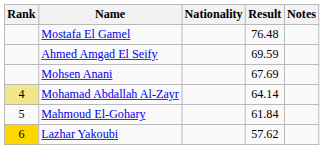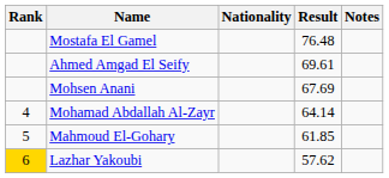 <table class="wikitable sortable" style="text-align:center;font-size:95%">
 <tr>
 <th>Rank</th>
 <th>Name</th>
 <th>Nationality</th>
 <th>Result</th>
 <th>Notes</th>
 </tr>
 <tr>
 <td></td>
 <td align=left><a href='#'>Mostafa El Gamel</a></td>
 <td align=left></td>
 <td>76.48</td>
 <td></td>
 </tr>
 <tr>
 <td></td>
 <td align=left><a href='#'>Ahmed Amgad El Seify</a></td>
 <td align=left></td>
-<td>69.59</td>
+<td>69.61</td>
 <td></td>
 </tr>
 <tr>
 <td></td>
 <td align=left><a href='#'>Mohsen Anani</a></td>
 <td align=left></td>
 <td>67.69</td>
 <td></td>
 </tr>
 <tr>
-<td style="background: khaki;">4</td>
+<td>4</td>
 <td align=left><a href='#'>Mohamad Abdallah Al-Zayr</a></td>
 <td align=left></td>
 <td>64.14</td>
 <td></td>
 </tr>
 <tr>
 <td>5</td>
 <td align=left><a href='#'>Mahmoud El-Gohary</a></td>
 <td align=left></td>
-<td>61.84</td>
+<td>61.85</td>
 <td></td>
 </tr>
 <tr>
 <td style="background: gold;">6</td>
 <td align=left><a href='#'>Lazhar Yakoubi</a></td>
 <td align=left></td>
 <td>57.62</td>
 <td></td>
 </tr>
 </table>
